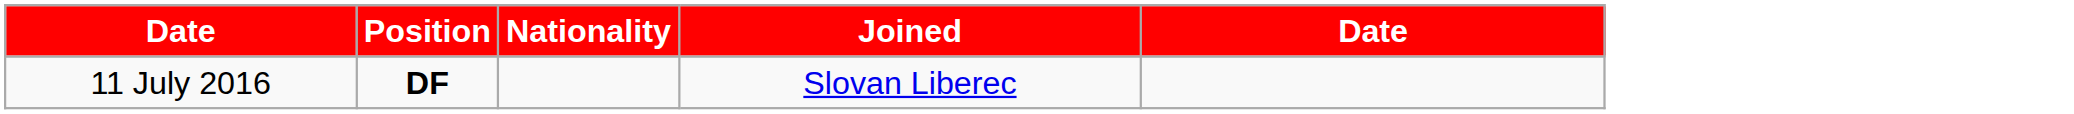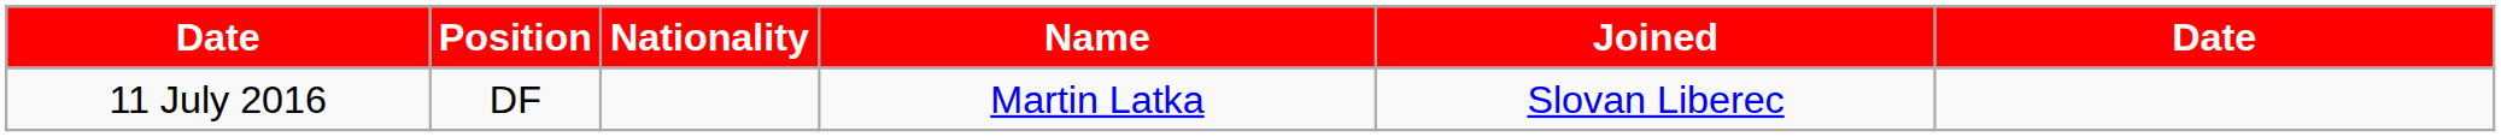 <table class="wikitable"  style="text-align:center; font-size:90%; ">
 <tr>
 <th style="background:#ff0000; color:white; width:150px;">Date</th>
 <th style="background:#ff0000; color:white; width:50px;">Position</th>
 <th style="background:#ff0000; color:white; width:50px;">Nationality</th>
+<th style="background:#ff0000; color:white; width:200px;">Name</th>
 <th style="background:#ff0000; color:white; width:200px;">Joined</th>
 <th style="background:#ff0000; color:white; width:200px;">Date</th>
 </tr>
 <tr>
 <td>11 July 2016</td>
-<td><strong>DF</strong></td>
+<td>DF</td>
 <td></td>
+<td><a href='#'>Martin Latka</a></td>
 <td><a href='#'>Slovan Liberec</a></td>
 <td></td>
 </tr>
 </table>
